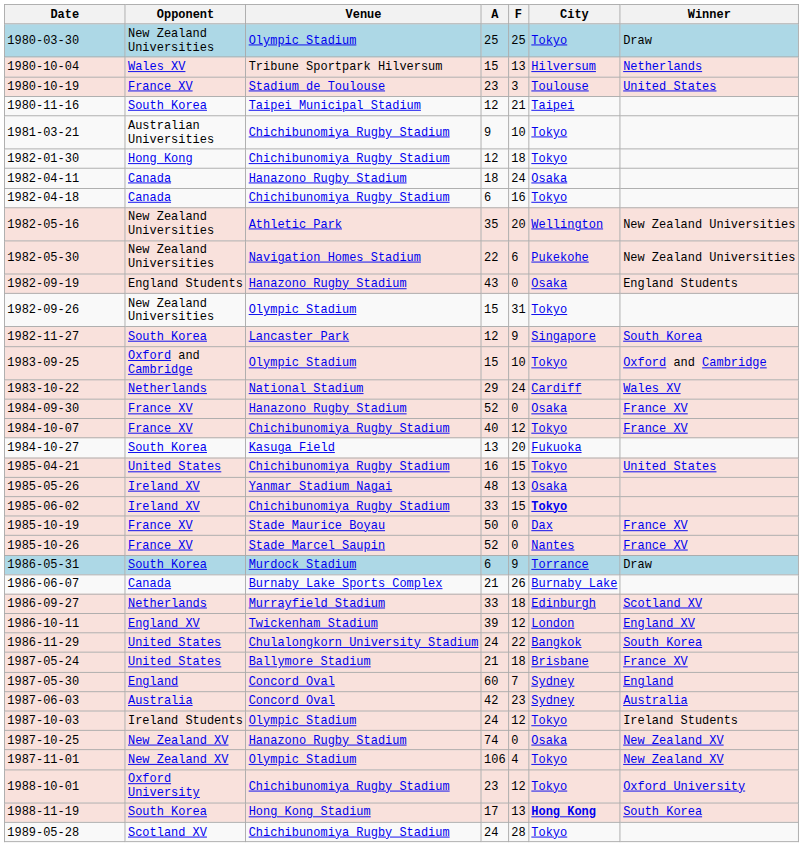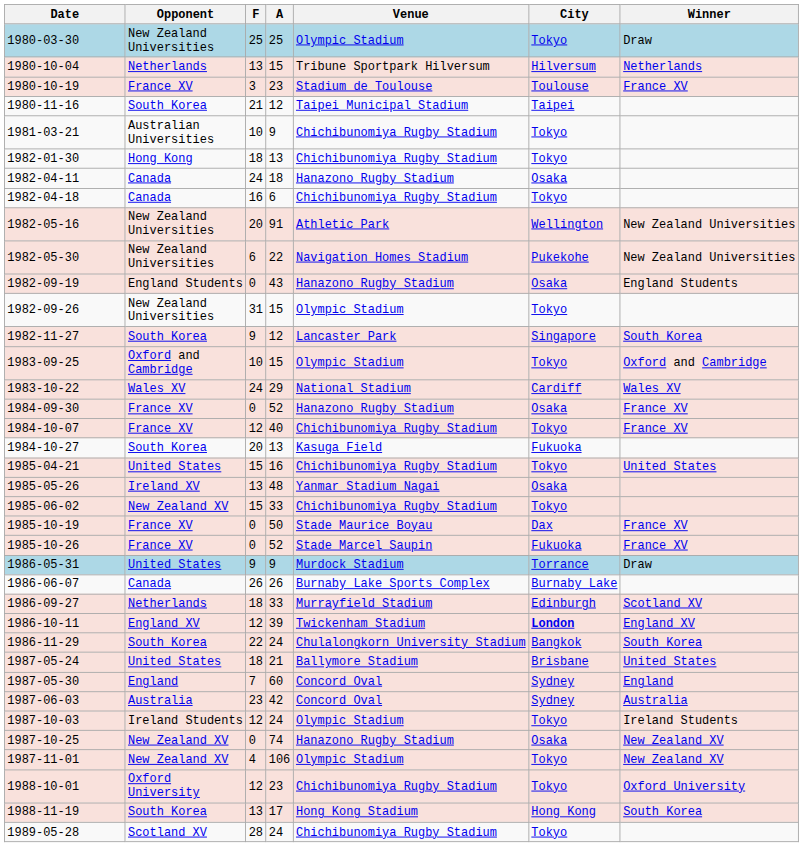 <table class="wikitable sortable">
 <tr>
 <th width="125">Date</th>
 <th width="125">Opponent</th>
+<th>F</th>
+<th>A</th>
 <th>Venue</th>
-<th>A</th>
-<th>F</th>
 <th>City</th>
 <th>Winner</th>
 </tr>
 <tr bgcolor="#ADD8E6">
 <td>1980-03-30</td>
 <td>New Zealand Universities</td>
-<td><a href='#'>Olympic Stadium</a></td>
 <td>25</td>
 <td>25</td>
+<td><a href='#'>Olympic Stadium</a></td>
 <td><a href='#'>Tokyo</a></td>
 <td>Draw</td>
 </tr>
 <tr bgcolor="#F9E1DC">
 <td>1980-10-04</td>
-<td><a href='#'>Wales XV</a></td>
+<td><a href='#'>Netherlands</a></td>
+<td>13</td>
+<td>15</td>
 <td>Tribune Sportpark Hilversum</td>
-<td>15</td>
-<td>13</td>
 <td><a href='#'>Hilversum</a></td>
 <td> <a href='#'>Netherlands</a></td>
 </tr>
 <tr bgcolor="#F9E1DC">
 <td>1980-10-19</td>
 <td><a href='#'>France XV</a></td>
+<td>3</td>
+<td>23</td>
 <td><a href='#'>Stadium de Toulouse</a></td>
-<td>23</td>
-<td>3</td>
 <td><a href='#'>Toulouse</a></td>
-<td> <a href='#'>United States</a></td>
+<td> <a href='#'>France XV</a></td>
 </tr>
 <tr bgcolor=>
 <td>1980-11-16</td>
 <td><a href='#'>South Korea</a></td>
+<td>21</td>
+<td>12</td>
 <td><a href='#'>Taipei Municipal Stadium</a></td>
-<td>12</td>
-<td>21</td>
 <td><a href='#'>Taipei</a></td>
 <td></td>
 </tr>
 <tr bgcolor=>
 <td>1981-03-21</td>
 <td>Australian Universities</td>
+<td>10</td>
+<td>9</td>
 <td><a href='#'>Chichibunomiya Rugby Stadium</a></td>
-<td>9</td>
-<td>10</td>
 <td><a href='#'>Tokyo</a></td>
 <td></td>
 </tr>
 <tr bgcolor=>
 <td>1982-01-30</td>
 <td><a href='#'>Hong Kong</a></td>
+<td>18</td>
+<td>13</td>
 <td><a href='#'>Chichibunomiya Rugby Stadium</a></td>
-<td>12</td>
-<td>18</td>
 <td><a href='#'>Tokyo</a></td>
 <td></td>
 </tr>
 <tr bgcolor=>
 <td>1982-04-11</td>
 <td><a href='#'>Canada</a></td>
+<td>24</td>
+<td>18</td>
 <td><a href='#'>Hanazono Rugby Stadium</a></td>
-<td>18</td>
-<td>24</td>
 <td><a href='#'>Osaka</a></td>
 <td></td>
 </tr>
 <tr bgcolor=>
 <td>1982-04-18</td>
 <td><a href='#'>Canada</a></td>
+<td>16</td>
+<td>6</td>
 <td><a href='#'>Chichibunomiya Rugby Stadium</a></td>
-<td>6</td>
-<td>16</td>
 <td><a href='#'>Tokyo</a></td>
 <td></td>
 </tr>
 <tr bgcolor="#F9E1DC">
 <td>1982-05-16</td>
 <td>New Zealand Universities</td>
+<td>20</td>
+<td>91</td>
 <td><a href='#'>Athletic Park</a></td>
-<td>35</td>
-<td>20</td>
 <td><a href='#'>Wellington</a></td>
 <td> New Zealand Universities</td>
 </tr>
 <tr bgcolor="#F9E1DC">
 <td>1982-05-30</td>
 <td>New Zealand Universities</td>
+<td>6</td>
+<td>22</td>
 <td><a href='#'>Navigation Homes Stadium</a></td>
-<td>22</td>
-<td>6</td>
 <td><a href='#'>Pukekohe</a></td>
 <td> New Zealand Universities</td>
 </tr>
 <tr bgcolor="#F9E1DC">
 <td>1982-09-19</td>
 <td>England Students</td>
+<td>0</td>
+<td>43</td>
 <td><a href='#'>Hanazono Rugby Stadium</a></td>
-<td>43</td>
-<td>0</td>
 <td><a href='#'>Osaka</a></td>
 <td> England Students</td>
 </tr>
 <tr bgcolor=>
 <td>1982-09-26</td>
 <td>New Zealand Universities</td>
+<td>31</td>
+<td>15</td>
 <td><a href='#'>Olympic Stadium</a></td>
-<td>15</td>
-<td>31</td>
 <td><a href='#'>Tokyo</a></td>
 <td></td>
 </tr>
 <tr bgcolor="#F9E1DC">
 <td>1982-11-27</td>
 <td><a href='#'>South Korea</a></td>
+<td>9</td>
+<td>12</td>
 <td><a href='#'>Lancaster Park</a></td>
-<td>12</td>
-<td>9</td>
 <td><a href='#'>Singapore</a></td>
 <td> <a href='#'>South Korea</a></td>
 </tr>
 <tr bgcolor="#F9E1DC">
 <td>1983-09-25</td>
 <td><a href='#'>Oxford</a> and <a href='#'>Cambridge</a></td>
+<td>10</td>
+<td>15</td>
 <td><a href='#'>Olympic Stadium</a></td>
-<td>15</td>
-<td>10</td>
 <td><a href='#'>Tokyo</a></td>
 <td> <a href='#'>Oxford</a> and <a href='#'>Cambridge</a></td>
 </tr>
 <tr bgcolor="#F9E1DC">
 <td>1983-10-22</td>
-<td><a href='#'>Netherlands</a></td>
+<td><a href='#'>Wales XV</a></td>
+<td>24</td>
+<td>29</td>
 <td><a href='#'>National Stadium</a></td>
-<td>29</td>
-<td>24</td>
 <td><a href='#'>Cardiff</a></td>
 <td> <a href='#'>Wales XV</a></td>
 </tr>
 <tr bgcolor="#F9E1DC">
 <td>1984-09-30</td>
 <td><a href='#'>France XV</a></td>
+<td>0</td>
+<td>52</td>
 <td><a href='#'>Hanazono Rugby Stadium</a></td>
-<td>52</td>
-<td>0</td>
 <td><a href='#'>Osaka</a></td>
 <td> <a href='#'>France XV</a></td>
 </tr>
 <tr bgcolor="#F9E1DC">
 <td>1984-10-07</td>
 <td><a href='#'>France XV</a></td>
+<td>12</td>
+<td>40</td>
 <td><a href='#'>Chichibunomiya Rugby Stadium</a></td>
-<td>40</td>
-<td>12</td>
 <td><a href='#'>Tokyo</a></td>
 <td> <a href='#'>France XV</a></td>
 </tr>
 <tr bgcolor=>
 <td>1984-10-27</td>
 <td><a href='#'>South Korea</a></td>
+<td>20</td>
+<td>13</td>
 <td><a href='#'>Kasuga Field</a></td>
-<td>13</td>
-<td>20</td>
 <td><a href='#'>Fukuoka</a></td>
 <td></td>
 </tr>
 <tr bgcolor="#F9E1DC">
 <td>1985-04-21</td>
 <td><a href='#'>United States</a></td>
+<td>15</td>
+<td>16</td>
 <td><a href='#'>Chichibunomiya Rugby Stadium</a></td>
-<td>16</td>
-<td>15</td>
 <td><a href='#'>Tokyo</a></td>
 <td> <a href='#'>United States</a></td>
 </tr>
 <tr bgcolor="#F9E1DC">
 <td>1985-05-26</td>
 <td><a href='#'>Ireland XV</a></td>
+<td>13</td>
+<td>48</td>
 <td><a href='#'>Yanmar Stadium Nagai</a></td>
-<td>48</td>
-<td>13</td>
 <td><a href='#'>Osaka</a></td>
 <td></td>
 </tr>
 <tr bgcolor="#F9E1DC">
 <td>1985-06-02</td>
-<td><a href='#'>Ireland XV</a></td>
+<td><a href='#'>New Zealand XV</a></td>
+<td>15</td>
+<td>33</td>
 <td><a href='#'>Chichibunomiya Rugby Stadium</a></td>
-<td>33</td>
-<td>15</td>
-<td><strong><a href='#'>Tokyo</a></strong></td>
+<td><a href='#'>Tokyo</a></td>
 <td></td>
 </tr>
 <tr bgcolor="#F9E1DC">
 <td>1985-10-19</td>
 <td><a href='#'>France XV</a></td>
+<td>0</td>
+<td>50</td>
 <td><a href='#'>Stade Maurice Boyau</a></td>
-<td>50</td>
-<td>0</td>
 <td><a href='#'>Dax</a></td>
 <td> <a href='#'>France XV</a></td>
 </tr>
 <tr bgcolor="#F9E1DC">
 <td>1985-10-26</td>
 <td><a href='#'>France XV</a></td>
+<td>0</td>
+<td>52</td>
 <td><a href='#'>Stade Marcel Saupin</a></td>
-<td>52</td>
-<td>0</td>
-<td><a href='#'>Nantes</a></td>
+<td><a href='#'>Fukuoka</a></td>
 <td> <a href='#'>France XV</a></td>
 </tr>
 <tr bgcolor="#ADD8E6">
 <td>1986-05-31</td>
-<td><a href='#'>South Korea</a></td>
+<td><a href='#'>United States</a></td>
+<td>9</td>
+<td>9</td>
 <td><a href='#'>Murdock Stadium</a></td>
-<td>6</td>
-<td>9</td>
 <td><a href='#'>Torrance</a></td>
 <td>Draw</td>
 </tr>
 <tr bgcolor=>
 <td>1986-06-07</td>
 <td><a href='#'>Canada</a></td>
+<td>26</td>
+<td>26</td>
 <td><a href='#'>Burnaby Lake Sports Complex</a></td>
-<td>21</td>
-<td>26</td>
 <td><a href='#'>Burnaby Lake</a></td>
 <td></td>
 </tr>
 <tr bgcolor="#F9E1DC">
 <td>1986-09-27</td>
 <td><a href='#'>Netherlands</a></td>
+<td>18</td>
+<td>33</td>
 <td><a href='#'>Murrayfield Stadium</a></td>
-<td>33</td>
-<td>18</td>
 <td><a href='#'>Edinburgh</a></td>
 <td> <a href='#'>Scotland XV</a></td>
 </tr>
 <tr bgcolor="#F9E1DC">
 <td>1986-10-11</td>
 <td><a href='#'>England XV</a></td>
+<td>12</td>
+<td>39</td>
 <td><a href='#'>Twickenham Stadium</a></td>
-<td>39</td>
-<td>12</td>
-<td><a href='#'>London</a></td>
+<td><strong><a href='#'>London</a></strong></td>
 <td> <a href='#'>England XV</a></td>
 </tr>
 <tr bgcolor="#F9E1DC">
 <td>1986-11-29</td>
-<td><a href='#'>United States</a></td>
+<td><a href='#'>South Korea</a></td>
+<td>22</td>
+<td>24</td>
 <td><a href='#'>Chulalongkorn University Stadium</a></td>
-<td>24</td>
-<td>22</td>
 <td><a href='#'>Bangkok</a></td>
 <td> <a href='#'>South Korea</a></td>
 </tr>
 <tr bgcolor="#F9E1DC">
 <td>1987-05-24</td>
 <td><a href='#'>United States</a></td>
+<td>18</td>
+<td>21</td>
 <td><a href='#'>Ballymore Stadium</a></td>
-<td>21</td>
-<td>18</td>
 <td><a href='#'>Brisbane</a></td>
-<td> <a href='#'>France XV</a></td>
+<td> <a href='#'>United States</a></td>
 </tr>
 <tr bgcolor="#F9E1DC">
 <td>1987-05-30</td>
 <td><a href='#'>England</a></td>
+<td>7</td>
+<td>60</td>
 <td><a href='#'>Concord Oval</a></td>
-<td>60</td>
-<td>7</td>
 <td><a href='#'>Sydney</a></td>
 <td> <a href='#'>England</a></td>
 </tr>
 <tr bgcolor="#F9E1DC">
 <td>1987-06-03</td>
 <td><a href='#'>Australia</a></td>
+<td>23</td>
+<td>42</td>
 <td><a href='#'>Concord Oval</a></td>
-<td>42</td>
-<td>23</td>
 <td><a href='#'>Sydney</a></td>
 <td> <a href='#'>Australia</a></td>
 </tr>
 <tr bgcolor="#F9E1DC">
 <td>1987-10-03</td>
 <td>Ireland Students</td>
+<td>12</td>
+<td>24</td>
 <td><a href='#'>Olympic Stadium</a></td>
-<td>24</td>
-<td>12</td>
 <td><a href='#'>Tokyo</a></td>
 <td> Ireland Students</td>
 </tr>
 <tr bgcolor="#F9E1DC">
 <td>1987-10-25</td>
 <td><a href='#'>New Zealand XV</a></td>
+<td>0</td>
+<td>74</td>
 <td><a href='#'>Hanazono Rugby Stadium</a></td>
-<td>74</td>
-<td>0</td>
 <td><a href='#'>Osaka</a></td>
 <td> <a href='#'>New Zealand XV</a></td>
 </tr>
 <tr bgcolor="#F9E1DC">
 <td>1987-11-01</td>
 <td><a href='#'>New Zealand XV</a></td>
+<td>4</td>
+<td>106</td>
 <td><a href='#'>Olympic Stadium</a></td>
-<td>106</td>
-<td>4</td>
 <td><a href='#'>Tokyo</a></td>
 <td> <a href='#'>New Zealand XV</a></td>
 </tr>
 <tr bgcolor="#F9E1DC">
 <td>1988-10-01</td>
 <td><a href='#'>Oxford University</a></td>
+<td>12</td>
+<td>23</td>
 <td><a href='#'>Chichibunomiya Rugby Stadium</a></td>
-<td>23</td>
-<td>12</td>
 <td><a href='#'>Tokyo</a></td>
 <td> <a href='#'>Oxford University</a></td>
 </tr>
 <tr bgcolor="#F9E1DC">
 <td>1988-11-19</td>
 <td><a href='#'>South Korea</a></td>
+<td>13</td>
+<td>17</td>
 <td><a href='#'>Hong Kong Stadium</a></td>
-<td>17</td>
-<td>13</td>
-<td><strong><a href='#'>Hong Kong</a></strong></td>
+<td><a href='#'>Hong Kong</a></td>
 <td> <a href='#'>South Korea</a></td>
 </tr>
 <tr bgcolor=>
 <td>1989-05-28</td>
 <td><a href='#'>Scotland XV</a></td>
+<td>28</td>
+<td>24</td>
 <td><a href='#'>Chichibunomiya Rugby Stadium</a></td>
-<td>24</td>
-<td>28</td>
 <td><a href='#'>Tokyo</a></td>
 <td></td>
 </tr>
 </table>
